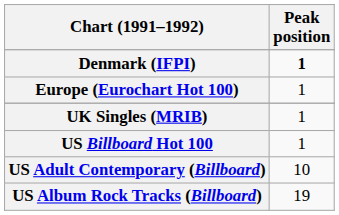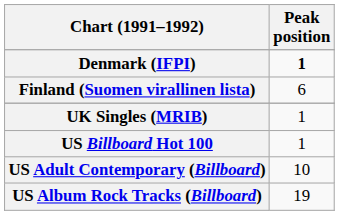 <table class="wikitable sortable plainrowheaders" style="text-align:center">
 <tr>
 <th>Chart (1991–1992)</th>
 <th>Peak<br>position</th>
 </tr>
 <tr>
 </tr>
 <tr>
 </tr>
 <tr>
 </tr>
 <tr>
 </tr>
 <tr>
 </tr>
 <tr>
 <th scope="row">Denmark (<a href='#'>IFPI</a>)</th>
 <td><strong>1</strong></td>
 </tr>
 <tr>
-<th scope="row">Europe (<a href='#'>Eurochart Hot 100</a>)</th>
-<td>1</td>
+<th scope="row">Finland (<a href='#'>Suomen virallinen lista</a>)</th>
+<td>6</td>
 </tr>
 <tr>
 </tr>
 <tr>
 </tr>
 <tr>
 </tr>
 <tr>
 </tr>
 <tr>
 </tr>
 <tr>
 </tr>
 <tr>
 </tr>
 <tr>
 </tr>
 <tr>
 </tr>
 <tr>
 </tr>
 <tr>
 <th scope="row">UK Singles (<a href='#'>MRIB</a>)</th>
 <td>1</td>
 </tr>
 <tr>
 <th scope="row">US <a href='#'><em>Billboard</em> Hot 100</a></th>
 <td>1</td>
 </tr>
 <tr>
 <th scope="row">US <a href='#'>Adult Contemporary</a> (<em><a href='#'>Billboard</a></em>)</th>
 <td>10</td>
 </tr>
 <tr>
 <th scope="row">US <a href='#'>Album Rock Tracks</a> (<em><a href='#'>Billboard</a></em>)</th>
 <td>19</td>
 </tr>
 </table>
